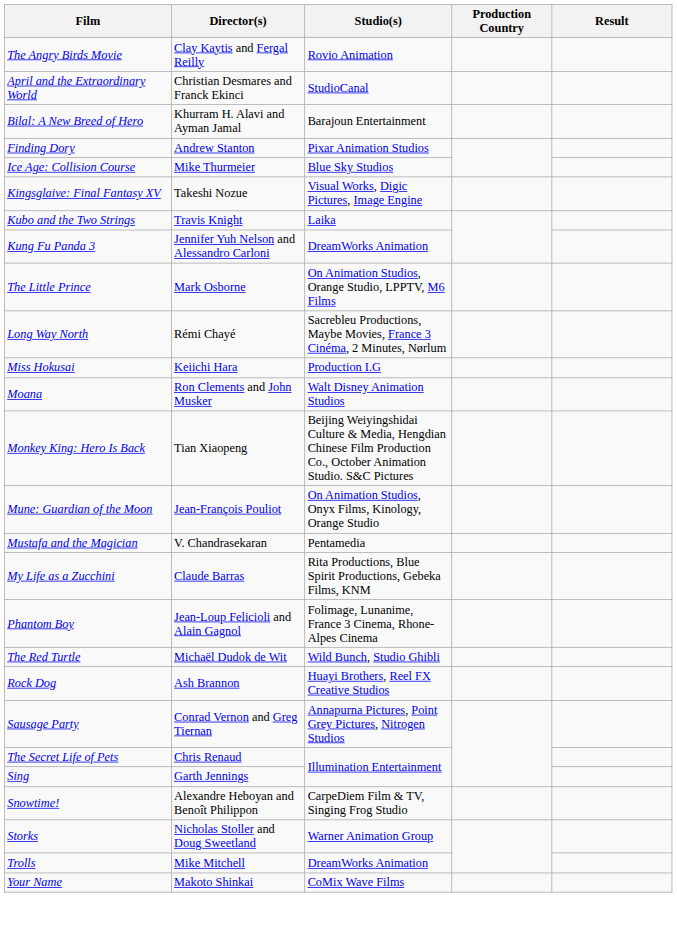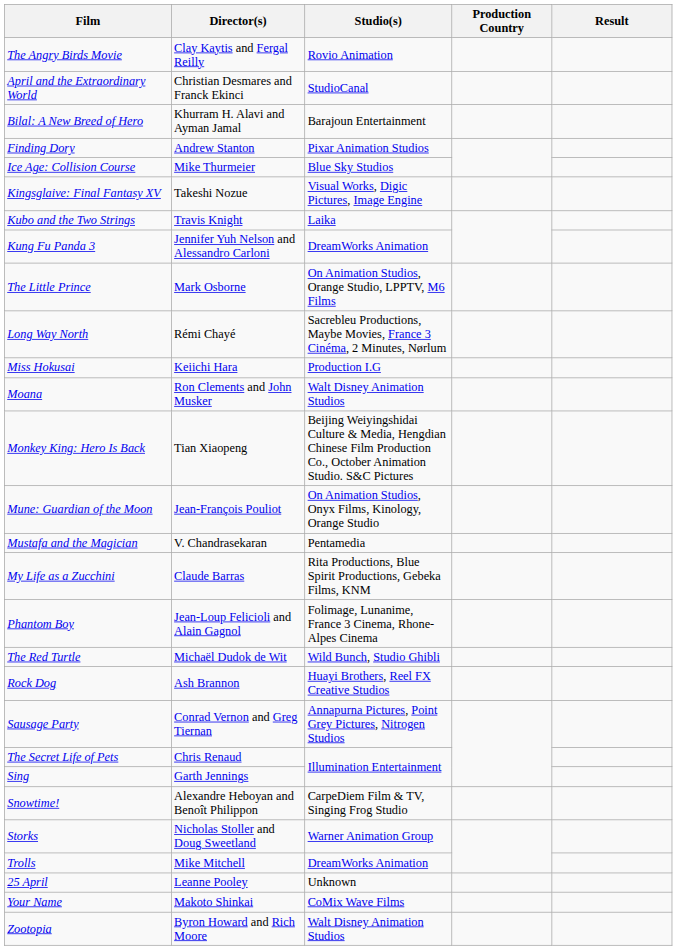 <table class="wikitable">
 <tr>
 <th scope="col" style="width:25%;">Film</th>
 <th scope="col" style="width:20%;">Director(s)</th>
 <th scope="col" style="width:22%;">Studio(s)</th>
 <th scope="col" style="width:15%;">Production Country</th>
 <th scope="col">Result</th>
 </tr>
 <tr>
 <td><em><a href='#'>The Angry Birds Movie</a></em></td>
 <td><a href='#'>Clay Kaytis</a> and <a href='#'>Fergal Reilly</a></td>
 <td><a href='#'>Rovio Animation</a></td>
 <td><br></td>
 <td></td>
 </tr>
 <tr>
 <td><em><a href='#'>April and the Extraordinary World</a></em></td>
 <td>Christian Desmares and Franck Ekinci</td>
 <td><a href='#'>StudioCanal</a></td>
 <td><br><br></td>
 <td></td>
 </tr>
 <tr>
 <td><em><a href='#'>Bilal: A New Breed of Hero</a></em></td>
 <td>Khurram H. Alavi and Ayman Jamal</td>
 <td>Barajoun Entertainment</td>
 <td></td>
 <td></td>
 </tr>
 <tr>
 <td><em><a href='#'>Finding Dory</a></em></td>
 <td><a href='#'>Andrew Stanton</a></td>
 <td><a href='#'>Pixar Animation Studios</a></td>
 <td rowspan="2"></td>
 <td></td>
 </tr>
 <tr>
 <td><em><a href='#'>Ice Age: Collision Course</a></em></td>
 <td><a href='#'>Mike Thurmeier</a></td>
 <td><a href='#'>Blue Sky Studios</a></td>
 <td></td>
 </tr>
 <tr>
 <td><em><a href='#'>Kingsglaive: Final Fantasy XV</a></em> <em></em></td>
 <td>Takeshi Nozue</td>
 <td><a href='#'>Visual Works</a>, <a href='#'>Digic Pictures</a>, <a href='#'>Image Engine</a></td>
 <td></td>
 <td></td>
 </tr>
 <tr>
 <td><em><a href='#'>Kubo and the Two Strings</a></em></td>
 <td><a href='#'>Travis Knight</a></td>
 <td><a href='#'>Laika</a></td>
 <td rowspan="2"></td>
 <td></td>
 </tr>
 <tr>
 <td><em><a href='#'>Kung Fu Panda 3</a></em></td>
 <td><a href='#'>Jennifer Yuh Nelson</a> and <a href='#'>Alessandro Carloni</a></td>
 <td><a href='#'>DreamWorks Animation</a></td>
 <td></td>
 </tr>
 <tr>
 <td><em><a href='#'>The Little Prince</a></em></td>
 <td><a href='#'>Mark Osborne</a></td>
 <td><a href='#'>On Animation Studios</a>, Orange Studio, LPPTV, <a href='#'>M6 Films</a></td>
 <td></td>
 <td></td>
 </tr>
 <tr>
 <td><em><a href='#'>Long Way North</a></em></td>
 <td>Rémi Chayé</td>
 <td>Sacrebleu Productions, Maybe Movies, <a href='#'>France 3 Cinéma</a>, 2 Minutes, Nørlum</td>
 <td><br></td>
 <td></td>
 </tr>
 <tr>
 <td><em><a href='#'>Miss Hokusai</a></em></td>
 <td><a href='#'>Keiichi Hara</a></td>
 <td><a href='#'>Production I.G</a></td>
 <td></td>
 <td></td>
 </tr>
 <tr>
 <td><em><a href='#'>Moana</a></em></td>
 <td><a href='#'>Ron Clements</a> and <a href='#'>John Musker</a></td>
 <td><a href='#'>Walt Disney Animation Studios</a></td>
 <td></td>
 <td></td>
 </tr>
 <tr>
 <td><em><a href='#'>Monkey King: Hero Is Back</a></em></td>
 <td>Tian Xiaopeng</td>
 <td>Beijing Weiyingshidai Culture & Media, Hengdian Chinese Film Production Co., October Animation Studio. S&C Pictures</td>
 <td></td>
 <td></td>
 </tr>
 <tr>
 <td><em><a href='#'>Mune: Guardian of the Moon</a></em></td>
 <td><a href='#'>Jean-François Pouliot</a></td>
 <td><a href='#'>On Animation Studios</a>, Onyx Films, Kinology, Orange Studio</td>
 <td></td>
 <td></td>
 </tr>
 <tr>
 <td><em><a href='#'>Mustafa and the Magician</a></em></td>
 <td>V. Chandrasekaran</td>
 <td>Pentamedia</td>
 <td></td>
 <td></td>
 </tr>
 <tr>
 <td><em><a href='#'>My Life as a Zucchini</a></em></td>
 <td><a href='#'>Claude Barras</a></td>
 <td>Rita Productions, Blue Spirit Productions, Gebeka Films, KNM</td>
 <td><br></td>
 <td></td>
 </tr>
 <tr>
 <td><em><a href='#'>Phantom Boy</a></em></td>
 <td><a href='#'>Jean-Loup Felicioli</a> and <a href='#'>Alain Gagnol</a></td>
 <td>Folimage, Lunanime, France 3 Cinema, Rhone-Alpes Cinema</td>
 <td> <br></td>
 <td></td>
 </tr>
 <tr>
 <td><em><a href='#'>The Red Turtle</a></em></td>
 <td><a href='#'>Michaël Dudok de Wit</a></td>
 <td><a href='#'>Wild Bunch</a>, <a href='#'>Studio Ghibli</a></td>
 <td><br></td>
 <td></td>
 </tr>
 <tr>
 <td><em><a href='#'>Rock Dog</a></em></td>
 <td><a href='#'>Ash Brannon</a></td>
 <td><a href='#'>Huayi Brothers</a>, <a href='#'>Reel FX Creative Studios</a></td>
 <td><br></td>
 <td></td>
 </tr>
 <tr>
 <td><em><a href='#'>Sausage Party</a></em></td>
 <td><a href='#'>Conrad Vernon</a> and <a href='#'>Greg Tiernan</a></td>
 <td><a href='#'>Annapurna Pictures</a>, <a href='#'>Point Grey Pictures</a>, <a href='#'>Nitrogen Studios</a></td>
 <td rowspan="3"></td>
 <td></td>
 </tr>
 <tr>
 <td><em><a href='#'>The Secret Life of Pets</a></em></td>
 <td><a href='#'>Chris Renaud</a></td>
 <td rowspan="2"><a href='#'>Illumination Entertainment</a></td>
 <td></td>
 </tr>
 <tr>
 <td><em><a href='#'>Sing</a></em></td>
 <td><a href='#'>Garth Jennings</a></td>
 <td></td>
 </tr>
 <tr>
 <td><em><a href='#'>Snowtime!</a></em></td>
 <td>Alexandre Heboyan and Benoît Philippon</td>
 <td>CarpeDiem Film & TV, Singing Frog Studio</td>
 <td></td>
 <td></td>
 </tr>
 <tr>
 <td><em><a href='#'>Storks</a></em></td>
 <td><a href='#'>Nicholas Stoller</a> and <a href='#'>Doug Sweetland</a></td>
 <td><a href='#'>Warner Animation Group</a></td>
 <td rowspan="2"></td>
 <td></td>
 </tr>
 <tr>
 <td><em><a href='#'>Trolls</a></em></td>
 <td><a href='#'>Mike Mitchell</a></td>
 <td><a href='#'>DreamWorks Animation</a></td>
 <td></td>
 </tr>
 <tr>
+<td><em><a href='#'>25 April</a></em></td>
+<td><a href='#'>Leanne Pooley</a></td>
+<td>Unknown</td>
+<td></td>
+<td></td>
+</tr>
+<tr>
 <td><em><a href='#'>Your Name</a></em></td>
 <td><a href='#'>Makoto Shinkai</a></td>
 <td><a href='#'>CoMix Wave Films</a></td>
 <td></td>
 <td></td>
 </tr>
+<tr>
+<td><em><a href='#'>Zootopia</a></em></td>
+<td><a href='#'>Byron Howard</a> and <a href='#'>Rich Moore</a></td>
+<td><a href='#'>Walt Disney Animation Studios</a></td>
+<td></td>
+<td></td>
+</tr>
 </table>
